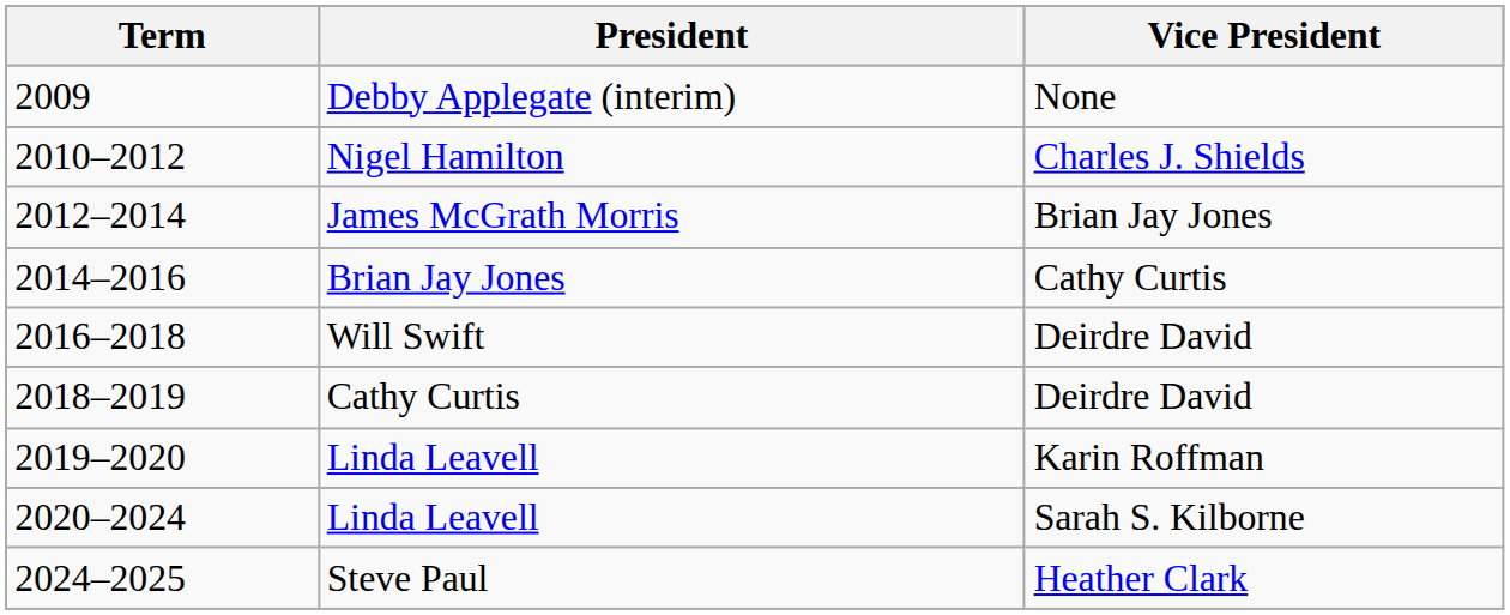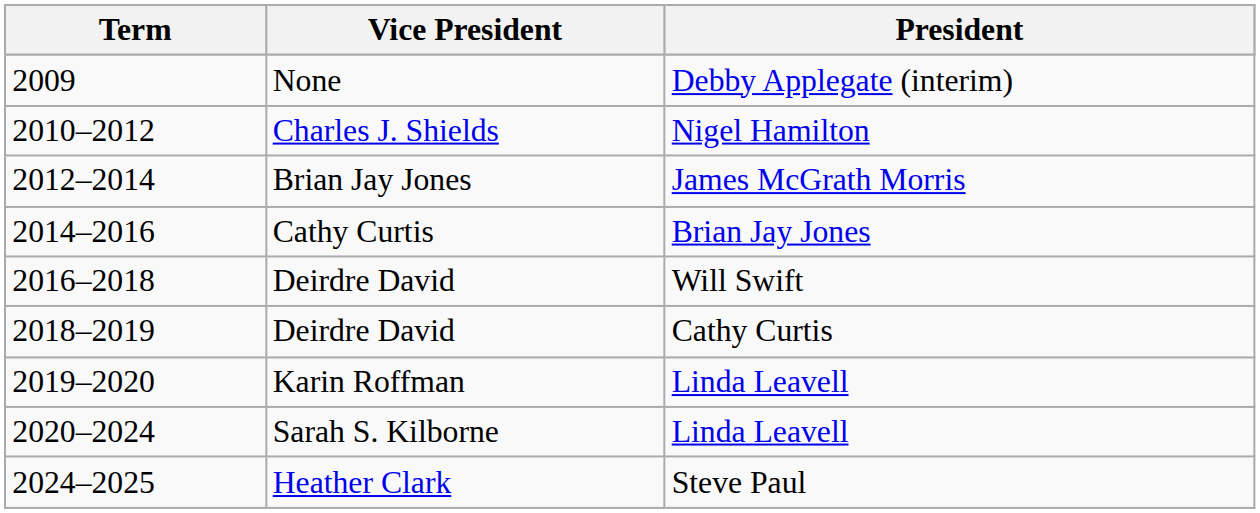 <table class="wikitable" width= "50%" align="center" cellpadding="10" style="clear:both;">
 <tr align="center" bgcolor="#696969">
 <th><div>Term</div></th>
+<th><div>Vice President</div></th>
 <th><div>President</div></th>
-<th><div>Vice President</div></th>
 </tr>
 <tr valign="top">
 <td>2009</td>
+<td>None</td>
 <td><a href='#'>Debby Applegate</a> (interim)</td>
-<td>None</td>
 </tr>
 <tr valign="top">
 <td>2010–2012</td>
+<td><a href='#'>Charles J. Shields</a></td>
 <td><a href='#'>Nigel Hamilton</a></td>
-<td><a href='#'>Charles J. Shields</a></td>
 </tr>
 <tr valign="top">
 <td>2012–2014</td>
+<td>Brian Jay Jones</td>
 <td><a href='#'>James McGrath Morris</a></td>
-<td>Brian Jay Jones</td>
 </tr>
 <tr valign="top">
 <td>2014–2016</td>
+<td>Cathy Curtis</td>
 <td><a href='#'>Brian Jay Jones</a></td>
+</tr>
+<tr valign="top">
+<td>2016–2018</td>
+<td>Deirdre David</td>
+<td>Will Swift</td>
+</tr>
+<tr valign="top">
+<td>2018–2019</td>
+<td>Deirdre David</td>
 <td>Cathy Curtis</td>
 </tr>
 <tr valign="top">
-<td>2016–2018</td>
-<td>Will Swift</td>
-<td>Deirdre David</td>
-</tr>
-<tr valign="top">
-<td>2018–2019</td>
-<td>Cathy Curtis</td>
-<td>Deirdre David</td>
-</tr>
-<tr valign="top">
 <td>2019–2020</td>
+<td>Karin Roffman</td>
 <td><a href='#'>Linda Leavell</a></td>
-<td>Karin Roffman</td>
 </tr>
 <tr valign="top">
 <td>2020–2024</td>
+<td>Sarah S. Kilborne</td>
 <td><a href='#'>Linda Leavell</a></td>
-<td>Sarah S. Kilborne</td>
 </tr>
 <tr valign="top">
 <td>2024–2025</td>
+<td><a href='#'>Heather Clark</a></td>
 <td>Steve Paul</td>
-<td><a href='#'>Heather Clark</a></td>
 </tr>
 </table>
